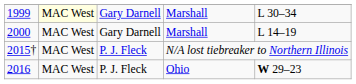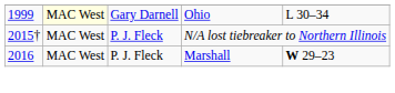 <table class="wikitable">
 <tr>
 </tr>
 <tr>
 <td><a href='#'>1999</a></td>
 <td style="background: lightyellow;">MAC West</td>
 <td><a href='#'>Gary Darnell</a></td>
-<td><a href='#'>Marshall</a></td>
+<td><a href='#'>Ohio</a></td>
 <td>L 30–34</td>
-</tr>
-<tr>
-<td><a href='#'>2000</a></td>
-<td>MAC West</td>
-<td>Gary Darnell</td>
-<td><a href='#'>Marshall</a></td>
-<td>L 14–19</td>
 </tr>
 <tr>
 <td><a href='#'>2015</a>†</td>
 <td>MAC West</td>
 <td><a href='#'>P. J. Fleck</a></td>
 <td colspan=2><em>N/A lost tiebreaker to <a href='#'>Northern Illinois</a></em></td>
 </tr>
 <tr>
 <td><a href='#'>2016</a></td>
 <td>MAC West</td>
 <td>P. J. Fleck</td>
-<td><a href='#'>Ohio</a></td>
+<td><a href='#'>Marshall</a></td>
 <td><strong>W</strong> 29–23</td>
 </tr>
 </table>
